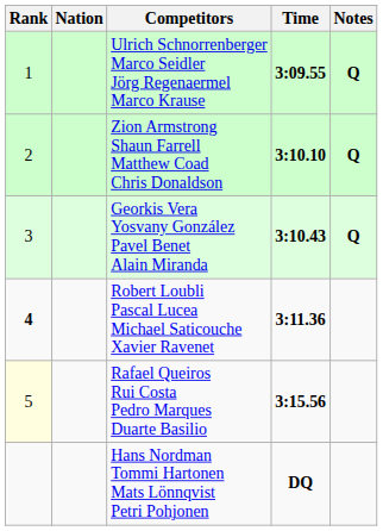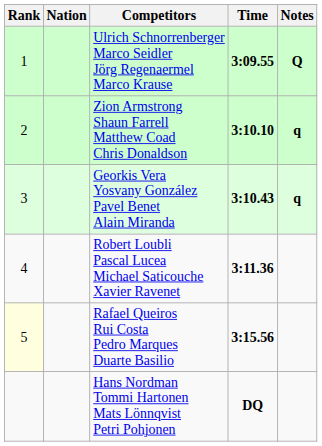 <table class="wikitable sortable" style="text-align:center">
 <tr>
 <th>Rank</th>
 <th>Nation</th>
 <th>Competitors</th>
 <th>Time</th>
 <th>Notes</th>
 </tr>
 <tr bgcolor=ccffcc>
 <td>1</td>
 <td align=left></td>
 <td align=left><a href='#'>Ulrich Schnorrenberger</a><br><a href='#'>Marco Seidler</a><br><a href='#'>Jörg Regenaermel</a><br><a href='#'>Marco Krause</a></td>
 <td><strong>3:09.55</strong></td>
 <td><strong>Q</strong></td>
 </tr>
 <tr bgcolor=ccffcc>
 <td>2</td>
 <td align=left></td>
 <td align=left><a href='#'>Zion Armstrong</a><br><a href='#'>Shaun Farrell</a><br><a href='#'>Matthew Coad</a><br><a href='#'>Chris Donaldson</a></td>
 <td><strong>3:10.10</strong></td>
-<td><strong>Q</strong></td>
+<td><strong>q</strong></td>
 </tr>
 <tr bgcolor=ddffdd>
 <td>3</td>
 <td align=left></td>
 <td align=left><a href='#'>Georkis Vera</a><br><a href='#'>Yosvany González</a><br><a href='#'>Pavel Benet</a><br><a href='#'>Alain Miranda</a></td>
 <td><strong>3:10.43</strong></td>
-<td><strong>Q</strong></td>
+<td><strong>q</strong></td>
 </tr>
 <tr>
-<td><strong>4</strong></td>
+<td>4</td>
 <td align=left></td>
 <td align=left><a href='#'>Robert Loubli</a><br><a href='#'>Pascal Lucea</a><br><a href='#'>Michael Saticouche</a><br><a href='#'>Xavier Ravenet</a></td>
 <td><strong>3:11.36</strong></td>
 <td></td>
 </tr>
 <tr>
 <td style="background: lightyellow;">5</td>
 <td align=left></td>
 <td align=left><a href='#'>Rafael Queiros</a><br><a href='#'>Rui Costa</a><br><a href='#'>Pedro Marques</a><br><a href='#'>Duarte Basilio</a></td>
 <td><strong>3:15.56</strong></td>
 <td></td>
 </tr>
 <tr>
 <td></td>
 <td align=left></td>
 <td align=left><a href='#'>Hans Nordman</a><br><a href='#'>Tommi Hartonen</a><br><a href='#'>Mats Lönnqvist</a><br><a href='#'>Petri Pohjonen</a></td>
 <td><strong>DQ</strong></td>
 <td></td>
 </tr>
 </table>
